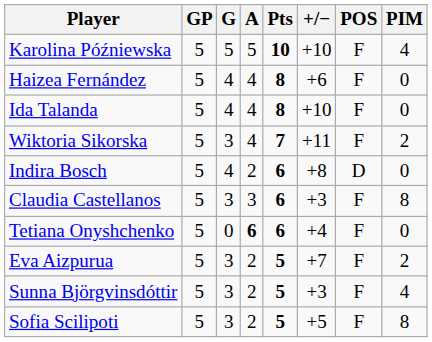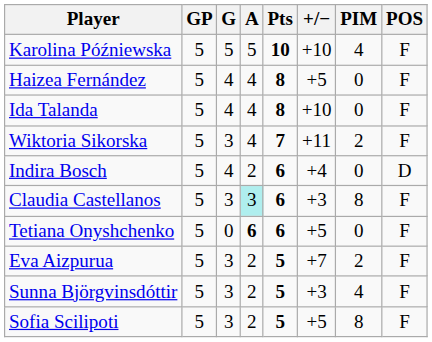 <table class="wikitable sortable" style="text-align:center;">
 <tr>
 <th>Player</th>
 <th>GP</th>
 <th>G</th>
 <th>A</th>
 <th>Pts</th>
 <th>+/−</th>
+<th>PIM</th>
 <th>POS</th>
-<th>PIM</th>
 </tr>
 <tr>
 <td style="text-align:left;"> <a href='#'>Karolina Późniewska</a></td>
 <td>5</td>
 <td>5</td>
 <td>5</td>
 <td><strong>10</strong></td>
 <td>+10</td>
+<td>4</td>
 <td>F</td>
-<td>4</td>
 </tr>
 <tr>
 <td style="text-align:left;"> <a href='#'>Haizea Fernández</a></td>
 <td>5</td>
 <td>4</td>
 <td>4</td>
 <td><strong>8</strong></td>
-<td>+6</td>
+<td>+5</td>
+<td>0</td>
 <td>F</td>
-<td>0</td>
 </tr>
 <tr>
 <td style="text-align:left;"> <a href='#'>Ida Talanda</a></td>
 <td>5</td>
 <td>4</td>
 <td>4</td>
 <td><strong>8</strong></td>
 <td>+10</td>
+<td>0</td>
 <td>F</td>
-<td>0</td>
 </tr>
 <tr>
 <td style="text-align:left;"> <a href='#'>Wiktoria Sikorska</a></td>
 <td>5</td>
 <td>3</td>
 <td>4</td>
 <td><strong>7</strong></td>
 <td>+11</td>
+<td>2</td>
 <td>F</td>
-<td>2</td>
 </tr>
 <tr>
 <td style="text-align:left;"> <a href='#'>Indira Bosch</a></td>
 <td>5</td>
 <td>4</td>
 <td>2</td>
 <td><strong>6</strong></td>
-<td>+8</td>
+<td>+4</td>
+<td>0</td>
 <td>D</td>
-<td>0</td>
 </tr>
 <tr>
 <td style="text-align:left;"> <a href='#'>Claudia Castellanos</a></td>
 <td>5</td>
 <td>3</td>
-<td>3</td>
+<td style="background: paleturquoise;">3</td>
 <td><strong>6</strong></td>
 <td>+3</td>
+<td>8</td>
 <td>F</td>
-<td>8</td>
 </tr>
 <tr>
 <td style="text-align:left;"> <a href='#'>Tetiana Onyshchenko</a></td>
 <td>5</td>
 <td>0</td>
 <td><strong>6</strong></td>
 <td><strong>6</strong></td>
-<td>+4</td>
+<td>+5</td>
+<td>0</td>
 <td>F</td>
-<td>0</td>
 </tr>
 <tr>
 <td style="text-align:left;"> <a href='#'>Eva Aizpurua</a></td>
 <td>5</td>
 <td>3</td>
 <td>2</td>
 <td><strong>5</strong></td>
 <td>+7</td>
+<td>2</td>
 <td>F</td>
-<td>2</td>
 </tr>
 <tr>
 <td style="text-align:left;"> <a href='#'>Sunna Björgvinsdóttir</a></td>
 <td>5</td>
 <td>3</td>
 <td>2</td>
 <td><strong>5</strong></td>
 <td>+3</td>
+<td>4</td>
 <td>F</td>
-<td>4</td>
 </tr>
 <tr>
 <td style="text-align:left;"> <a href='#'>Sofia Scilipoti</a></td>
 <td>5</td>
 <td>3</td>
 <td>2</td>
 <td><strong>5</strong></td>
 <td>+5</td>
+<td>8</td>
 <td>F</td>
-<td>8</td>
 </tr>
 </table>
